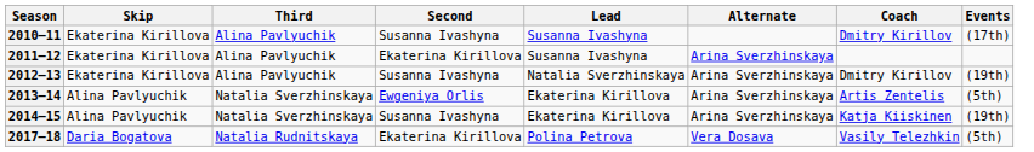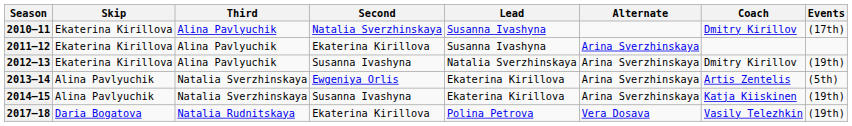 <table class="wikitable">
 <tr>
 <th scope="col">Season</th>
 <th scope="col">Skip</th>
 <th scope="col">Third</th>
 <th scope="col">Second</th>
 <th scope="col">Lead</th>
 <th scope="col">Alternate</th>
 <th scope="col">Coach</th>
 <th scope="col">Events</th>
 </tr>
 <tr>
 <th scope="row">2010–11</th>
 <td>Ekaterina Kirillova</td>
 <td><a href='#'>Alina Pavlyuchik</a></td>
-<td>Susanna Ivashyna</td>
+<td><a href='#'>Natalia Sverzhinskaya</a></td>
 <td><a href='#'>Susanna Ivashyna</a></td>
 <td></td>
 <td><a href='#'>Dmitry Kirillov</a></td>
 <td> (17th)</td>
 </tr>
 <tr>
 <th scope="row">2011–12</th>
 <td>Ekaterina Kirillova</td>
 <td>Alina Pavlyuchik</td>
 <td>Ekaterina Kirillova</td>
 <td>Susanna Ivashyna</td>
 <td><a href='#'>Arina Sverzhinskaya</a></td>
 <td></td>
 <td> </td>
 </tr>
 <tr>
 <th scope="row">2012–13</th>
 <td>Ekaterina Kirillova</td>
 <td>Alina Pavlyuchik</td>
 <td>Susanna Ivashyna</td>
 <td>Natalia Sverzhinskaya</td>
 <td>Arina Sverzhinskaya</td>
 <td>Dmitry Kirillov</td>
 <td> (19th)</td>
 </tr>
 <tr>
 <th scope="row">2013–14</th>
 <td>Alina Pavlyuchik</td>
 <td>Natalia Sverzhinskaya</td>
 <td><a href='#'>Ewgeniya Orlis</a></td>
 <td>Ekaterina Kirillova</td>
 <td>Arina Sverzhinskaya</td>
 <td><a href='#'>Artis Zentelis</a></td>
 <td> (5th)</td>
 </tr>
 <tr>
 <th scope="row">2014–15</th>
 <td>Alina Pavlyuchik</td>
 <td>Natalia Sverzhinskaya</td>
 <td>Susanna Ivashyna</td>
 <td>Ekaterina Kirillova</td>
 <td>Arina Sverzhinskaya</td>
 <td><a href='#'>Katja Kiiskinen</a></td>
 <td> (19th)</td>
 </tr>
 <tr>
 <th scope="row">2017–18</th>
 <td><a href='#'>Daria Bogatova</a></td>
 <td><a href='#'>Natalia Rudnitskaya</a></td>
 <td>Ekaterina Kirillova</td>
 <td><a href='#'>Polina Petrova</a></td>
 <td><a href='#'>Vera Dosava</a></td>
 <td><a href='#'>Vasily Telezhkin</a></td>
-<td> (5th)</td>
+<td> (19th)</td>
 </tr>
 </table>
